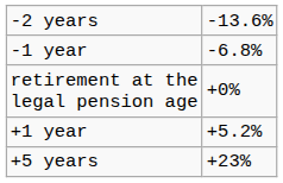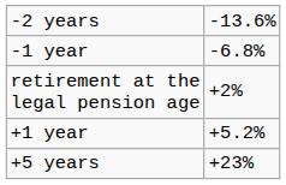 <table class="wikitable" style="margin:1em auto;">
 <tr>
 <td>-2 years</td>
 <td>-13.6%</td>
 </tr>
 <tr>
 <td>-1 year</td>
 <td>-6.8%</td>
 </tr>
 <tr>
 <td>retirement at the<br>legal pension age</td>
-<td>+0%</td>
+<td>+2%</td>
 </tr>
 <tr>
 <td>+1 year</td>
 <td>+5.2%</td>
 </tr>
 <tr>
 <td>+5 years</td>
 <td>+23%</td>
 </tr>
 </table>
